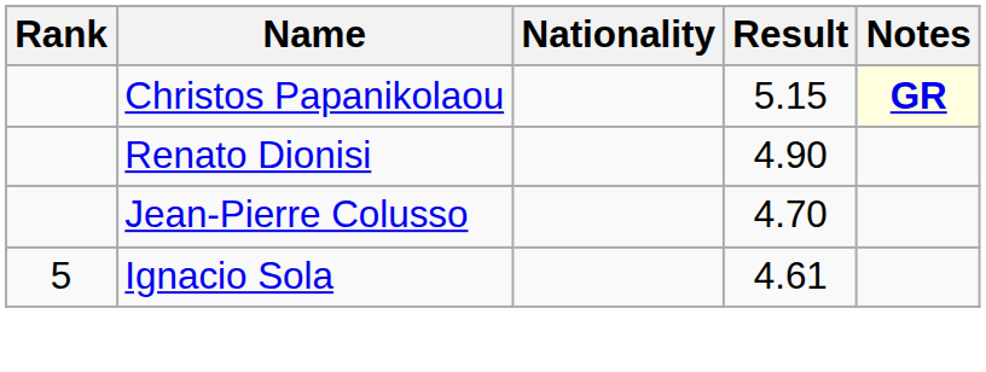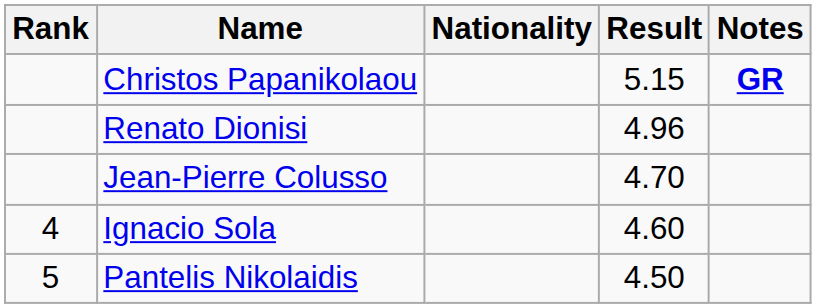 <table class="wikitable sortable" style="text-align:center">
 <tr>
 <th>Rank</th>
 <th>Name</th>
 <th>Nationality</th>
 <th>Result</th>
 <th>Notes</th>
 </tr>
 <tr>
 <td></td>
 <td align=left><a href='#'>Christos Papanikolaou</a></td>
 <td align=left></td>
 <td>5.15</td>
-<td style="background: lightyellow;"><strong><a href='#'>GR</a></strong></td>
+<td><strong><a href='#'>GR</a></strong></td>
 </tr>
 <tr>
 <td></td>
 <td align=left><a href='#'>Renato Dionisi</a></td>
 <td align=left></td>
-<td>4.90</td>
+<td>4.96</td>
 <td></td>
 </tr>
 <tr>
 <td></td>
 <td align=left><a href='#'>Jean-Pierre Colusso</a></td>
 <td align=left></td>
 <td>4.70</td>
 <td></td>
 </tr>
 <tr>
-<td>5</td>
+<td>4</td>
 <td align=left><a href='#'>Ignacio Sola</a></td>
 <td align=left></td>
-<td>4.61</td>
+<td>4.60</td>
+<td></td>
+</tr>
+<tr>
+<td>5</td>
+<td align=left><a href='#'>Pantelis Nikolaidis</a></td>
+<td align=left></td>
+<td>4.50</td>
 <td></td>
 </tr>
 </table>
